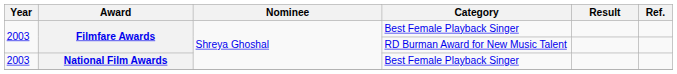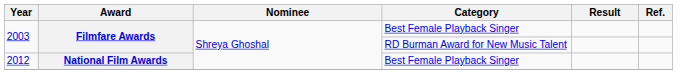 <table class="wikitable sortable plainrowheaders">
 <tr>
 <th width=5%>Year</th>
 <th width=23%>Award</th>
 <th width=28%>Nominee</th>
 <th width=28%>Category</th>
 <th width=10%>Result</th>
 <th width=5%>Ref.</th>
 </tr>
 <tr>
 <td rowspan="2"><a href='#'>2003</a></td>
 <th scope="row" rowspan="2"><a href='#'>Filmfare Awards</a></th>
 <td rowspan="3"><a href='#'>Shreya Ghoshal</a></td>
 <td><a href='#'>Best Female Playback Singer</a></td>
 <td></td>
 <td></td>
 </tr>
 <tr>
 <td><a href='#'>RD Burman Award for New Music Talent</a></td>
 <td></td>
 <td></td>
 </tr>
 <tr>
-<td><a href='#'>2003</a></td>
+<td><a href='#'>2012</a></td>
 <th scope="row"><a href='#'>National Film Awards</a></th>
 <td><a href='#'>Best Female Playback Singer</a></td>
 <td></td>
 <td><br></td>
 </tr>
 <tr>
 </tr>
 </table>
